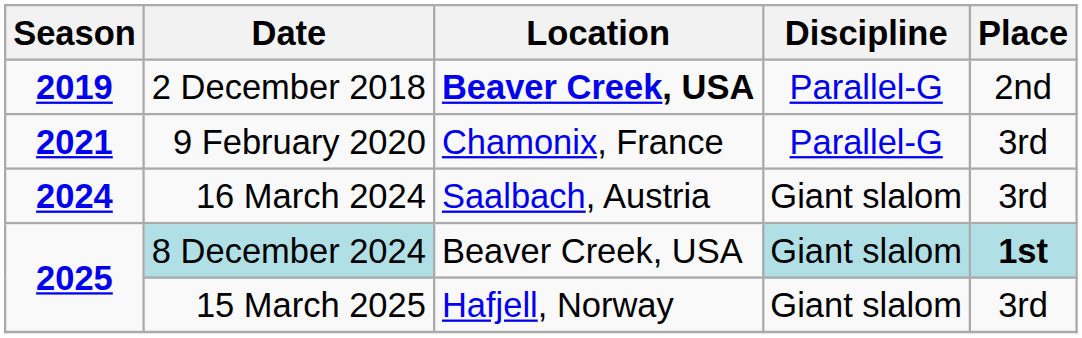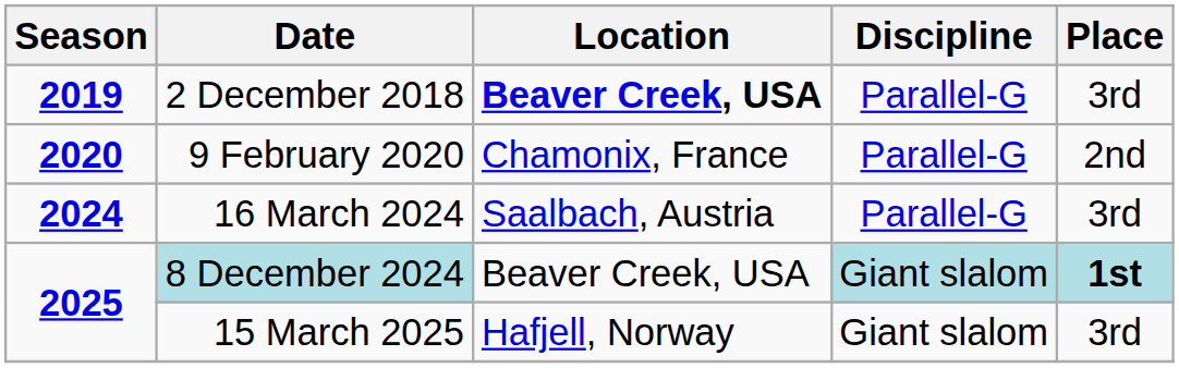 <table class=wikitable style="text-align:center; font-size:95%;">
 <tr>
 <th>Season</th>
 <th>Date</th>
 <th>Location</th>
 <th>Discipline</th>
 <th>Place</th>
 </tr>
 <tr>
 <td><strong><a href='#'>2019</a></strong></td>
 <td align=right>2 December 2018</td>
 <td align=left><strong> <a href='#'>Beaver Creek</a>, USA</strong></td>
 <td><a href='#'>Parallel-G</a></td>
-<td>2nd</td>
+<td>3rd</td>
 </tr>
 <tr>
-<td><strong><a href='#'>2021</a></strong></td>
+<td><strong><a href='#'>2020</a></strong></td>
 <td align=right>9 February 2020</td>
 <td align=left> <a href='#'>Chamonix</a>, France</td>
 <td><a href='#'>Parallel-G</a></td>
-<td>3rd</td>
+<td>2nd</td>
 </tr>
 <tr>
 <td><strong><a href='#'>2024</a></strong></td>
 <td align=right>16 March 2024</td>
 <td align=left> <a href='#'>Saalbach</a>, Austria</td>
-<td>Giant slalom</td>
+<td><a href='#'>Parallel-G</a></td>
 <td>3rd</td>
 </tr>
 <tr>
 <td rowspan=2><strong><a href='#'>2025</a></strong></td>
 <td align=right bgcolor="#BOEOE6">8 December 2024</td>
 <td align=left> Beaver Creek, USA</td>
 <td bgcolor="#BOEOE6">Giant slalom</td>
 <td bgcolor="#BOEOE6"><strong>1st</strong></td>
 </tr>
 <tr>
 <td align=right>15 March 2025</td>
 <td align=left> <a href='#'>Hafjell</a>, Norway</td>
 <td>Giant slalom</td>
 <td>3rd</td>
 </tr>
 <tr>
 </tr>
 </table>
